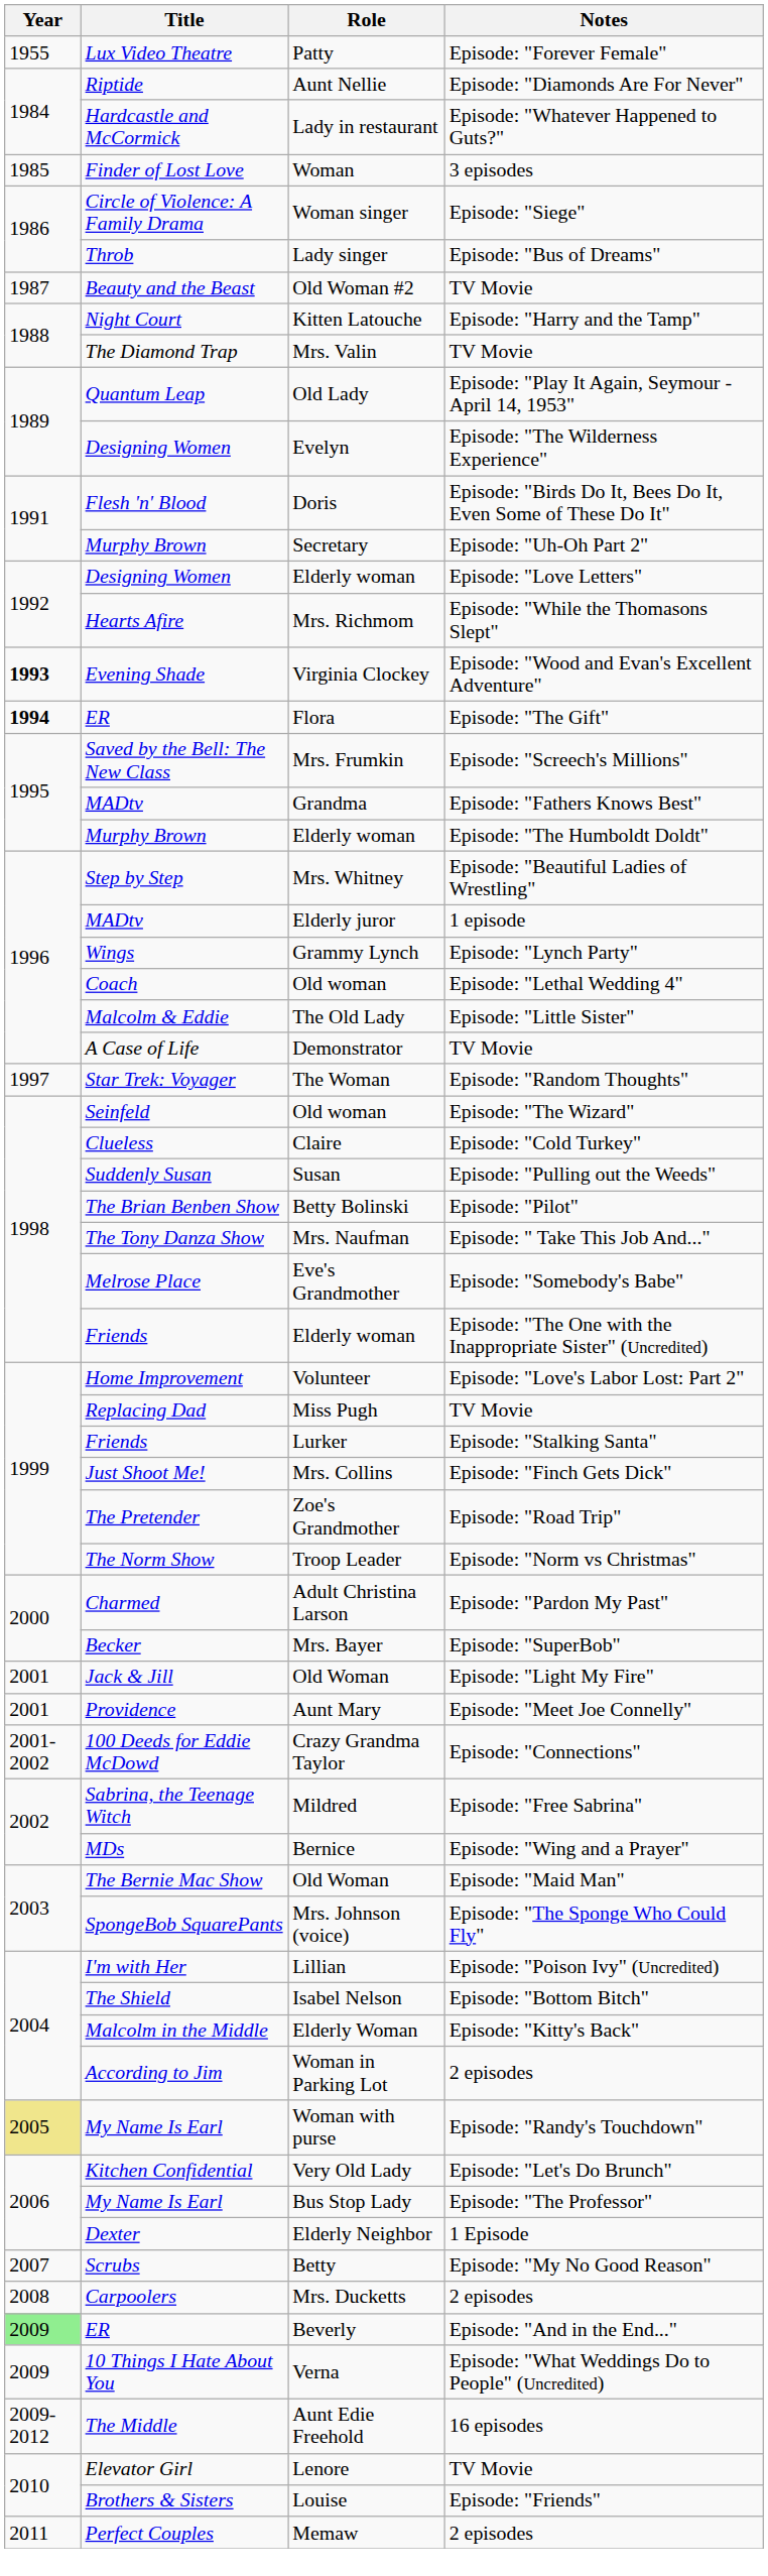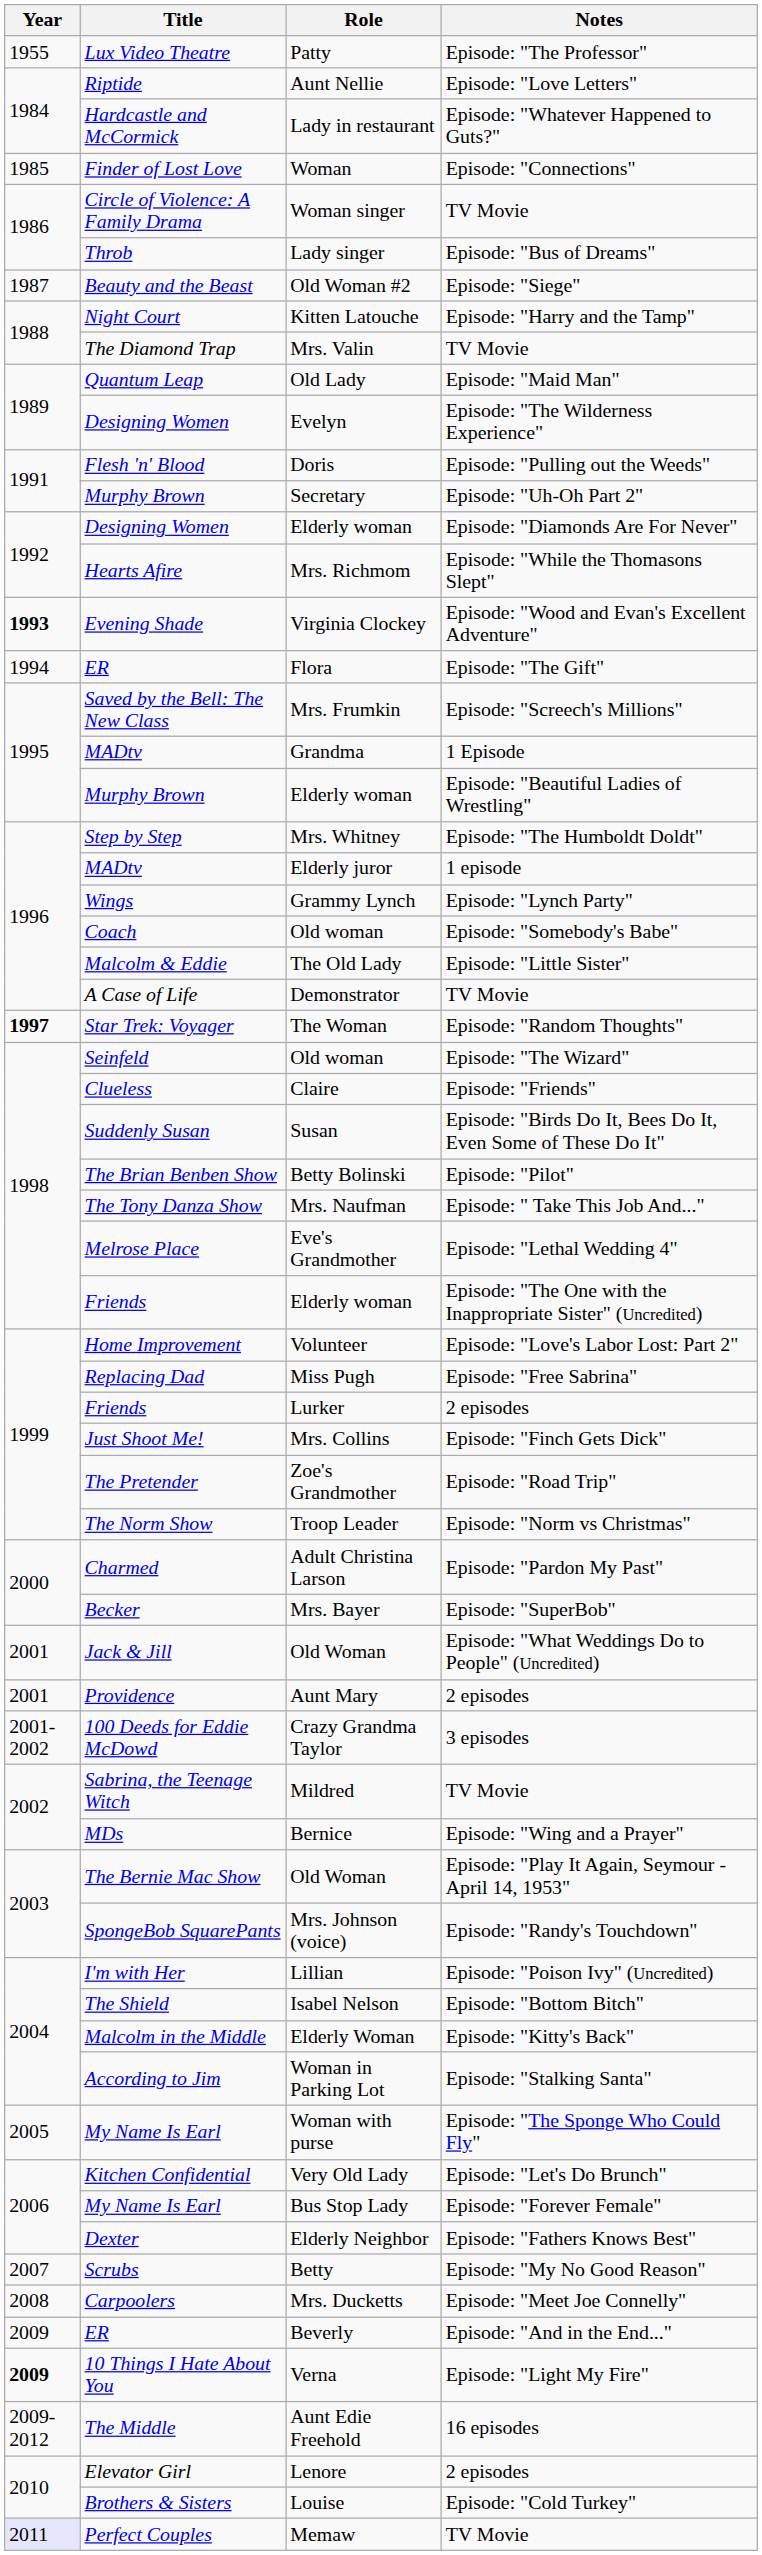 <table class="wikitable plainrowheaders sortable">
 <tr>
 <th>Year</th>
 <th>Title</th>
 <th>Role</th>
 <th>Notes</th>
 </tr>
 <tr>
 <td>1955</td>
 <td><em><a href='#'>Lux Video Theatre</a></em></td>
 <td>Patty</td>
-<td>Episode: "Forever Female"</td>
+<td>Episode: "The Professor"</td>
 </tr>
 <tr>
 <td rowspan="2">1984</td>
 <td><em><a href='#'>Riptide</a></em></td>
 <td>Aunt Nellie</td>
-<td>Episode: "Diamonds Are For Never"</td>
+<td>Episode: "Love Letters"</td>
 </tr>
 <tr>
 <td><em><a href='#'>Hardcastle and McCormick</a></em></td>
 <td>Lady in restaurant</td>
 <td>Episode: "Whatever Happened to Guts?"</td>
 </tr>
 <tr>
 <td>1985</td>
 <td><em><a href='#'>Finder of Lost Love</a></em></td>
 <td>Woman</td>
-<td>3 episodes</td>
+<td>Episode: "Connections"</td>
 </tr>
 <tr>
 <td rowspan="2">1986</td>
 <td><em><a href='#'>Circle of Violence: A Family Drama</a></em></td>
 <td>Woman singer</td>
-<td>Episode: "Siege"</td>
+<td>TV Movie</td>
 </tr>
 <tr>
 <td><em><a href='#'>Throb</a></em></td>
 <td>Lady singer</td>
 <td>Episode: "Bus of Dreams"</td>
 </tr>
 <tr>
 <td>1987</td>
 <td><em><a href='#'>Beauty and the Beast</a></em></td>
 <td>Old Woman #2</td>
-<td>TV Movie</td>
+<td>Episode: "Siege"</td>
 </tr>
 <tr>
 <td rowspan="2">1988</td>
 <td><em><a href='#'>Night Court</a></em></td>
 <td>Kitten Latouche</td>
 <td>Episode: "Harry and the Tamp"</td>
 </tr>
 <tr>
 <td><em>The Diamond Trap</em></td>
 <td>Mrs. Valin</td>
 <td>TV Movie</td>
 </tr>
 <tr>
 <td rowspan="2">1989</td>
 <td><em><a href='#'>Quantum Leap</a></em></td>
 <td>Old Lady</td>
-<td>Episode: "Play It Again, Seymour - April 14, 1953"</td>
+<td>Episode: "Maid Man"</td>
 </tr>
 <tr>
 <td><em><a href='#'>Designing Women</a></em></td>
 <td>Evelyn</td>
 <td>Episode: "The Wilderness Experience"</td>
 </tr>
 <tr>
 <td rowspan="2">1991</td>
 <td><em><a href='#'>Flesh 'n' Blood</a></em></td>
 <td>Doris</td>
-<td>Episode: "Birds Do It, Bees Do It, Even Some of These Do It"</td>
+<td>Episode: "Pulling out the Weeds"</td>
 </tr>
 <tr>
 <td><em><a href='#'>Murphy Brown</a></em></td>
 <td>Secretary</td>
 <td>Episode: "Uh-Oh Part 2"</td>
 </tr>
 <tr>
 <td rowspan="2">1992</td>
 <td><em><a href='#'>Designing Women</a></em></td>
 <td>Elderly woman</td>
-<td>Episode: "Love Letters"</td>
+<td>Episode: "Diamonds Are For Never"</td>
 </tr>
 <tr>
 <td><em><a href='#'>Hearts Afire</a></em></td>
 <td>Mrs. Richmom</td>
 <td>Episode: "While the Thomasons Slept"</td>
 </tr>
 <tr>
 <td><strong>1993</strong></td>
 <td><em><a href='#'>Evening Shade</a></em></td>
 <td>Virginia Clockey</td>
 <td>Episode: "Wood and Evan's Excellent Adventure"</td>
 </tr>
 <tr>
-<td><strong>1994</strong></td>
+<td>1994</td>
 <td><em><a href='#'>ER</a></em></td>
 <td>Flora</td>
 <td>Episode: "The Gift"</td>
 </tr>
 <tr>
 <td rowspan="3">1995</td>
 <td><em><a href='#'>Saved by the Bell: The New Class</a></em></td>
 <td>Mrs. Frumkin</td>
 <td>Episode: "Screech's Millions"</td>
 </tr>
 <tr>
 <td><em><a href='#'>MADtv</a></em></td>
 <td>Grandma</td>
-<td>Episode: "Fathers Knows Best"</td>
+<td>1 Episode</td>
 </tr>
 <tr>
 <td><em><a href='#'>Murphy Brown</a></em></td>
 <td>Elderly woman</td>
-<td>Episode: "The Humboldt Doldt"</td>
+<td>Episode: "Beautiful Ladies of Wrestling"</td>
 </tr>
 <tr>
 <td rowspan="6">1996</td>
 <td><em><a href='#'>Step by Step</a></em></td>
 <td>Mrs. Whitney</td>
-<td>Episode: "Beautiful Ladies of Wrestling"</td>
+<td>Episode: "The Humboldt Doldt"</td>
 </tr>
 <tr>
 <td><em><a href='#'>MADtv</a></em></td>
 <td>Elderly juror</td>
 <td>1 episode</td>
 </tr>
 <tr>
 <td><em><a href='#'>Wings</a></em></td>
 <td>Grammy Lynch</td>
 <td>Episode: "Lynch Party"</td>
 </tr>
 <tr>
 <td><em><a href='#'>Coach</a></em></td>
 <td>Old woman</td>
-<td>Episode: "Lethal Wedding 4"</td>
+<td>Episode: "Somebody's Babe"</td>
 </tr>
 <tr>
 <td><em><a href='#'>Malcolm & Eddie</a></em></td>
 <td>The Old Lady</td>
 <td>Episode: "Little Sister"</td>
 </tr>
 <tr>
 <td><em>A Case of Life</em></td>
 <td>Demonstrator</td>
 <td>TV Movie</td>
 </tr>
 <tr>
-<td>1997</td>
+<td><strong>1997</strong></td>
 <td><em><a href='#'>Star Trek: Voyager</a></em></td>
 <td>The Woman</td>
 <td>Episode: "Random Thoughts"</td>
 </tr>
 <tr>
 <td rowspan="7">1998</td>
 <td><em><a href='#'>Seinfeld</a></em></td>
 <td>Old woman</td>
 <td>Episode: "The Wizard"</td>
 </tr>
 <tr>
 <td><em><a href='#'>Clueless</a></em></td>
 <td>Claire</td>
-<td>Episode: "Cold Turkey"</td>
+<td>Episode: "Friends"</td>
 </tr>
 <tr>
 <td><em><a href='#'>Suddenly Susan</a></em></td>
 <td>Susan</td>
-<td>Episode: "Pulling out the Weeds"</td>
+<td>Episode: "Birds Do It, Bees Do It, Even Some of These Do It"</td>
 </tr>
 <tr>
 <td><em><a href='#'>The Brian Benben Show</a></em></td>
 <td>Betty Bolinski</td>
 <td>Episode: "Pilot"</td>
 </tr>
 <tr>
 <td><em><a href='#'>The Tony Danza Show</a></em></td>
 <td>Mrs. Naufman</td>
 <td>Episode: " Take This Job And..."</td>
 </tr>
 <tr>
 <td><em><a href='#'>Melrose Place</a></em></td>
 <td>Eve's Grandmother</td>
-<td>Episode: "Somebody's Babe"</td>
+<td>Episode: "Lethal Wedding 4"</td>
 </tr>
 <tr>
 <td><em><a href='#'>Friends</a></em></td>
 <td>Elderly woman</td>
 <td>Episode: "The One with the Inappropriate Sister" (<small>Uncredited</small>)</td>
 </tr>
 <tr>
 <td rowspan="6">1999</td>
 <td><em><a href='#'>Home Improvement</a></em></td>
 <td>Volunteer</td>
 <td>Episode: "Love's Labor Lost: Part 2"</td>
 </tr>
 <tr>
 <td><em><a href='#'>Replacing Dad</a></em></td>
 <td>Miss Pugh</td>
-<td>TV Movie</td>
+<td>Episode: "Free Sabrina"</td>
 </tr>
 <tr>
 <td><em><a href='#'>Friends</a></em></td>
 <td>Lurker</td>
-<td>Episode: "Stalking Santa"</td>
+<td>2 episodes</td>
 </tr>
 <tr>
 <td><em><a href='#'>Just Shoot Me!</a></em></td>
 <td>Mrs. Collins</td>
 <td>Episode: "Finch Gets Dick"</td>
 </tr>
 <tr>
 <td><em><a href='#'>The Pretender</a></em></td>
 <td>Zoe's Grandmother</td>
 <td>Episode: "Road Trip"</td>
 </tr>
 <tr>
 <td><em><a href='#'>The Norm Show</a></em></td>
 <td>Troop Leader</td>
 <td>Episode: "Norm vs Christmas"</td>
 </tr>
 <tr>
 <td rowspan="2">2000</td>
 <td><em><a href='#'>Charmed</a></em></td>
 <td>Adult Christina Larson</td>
 <td>Episode: "Pardon My Past"</td>
 </tr>
 <tr>
 <td><em><a href='#'>Becker</a></em></td>
 <td>Mrs. Bayer</td>
 <td>Episode: "SuperBob"</td>
 </tr>
 <tr>
 <td>2001</td>
 <td><em><a href='#'>Jack & Jill</a></em></td>
 <td>Old Woman</td>
-<td>Episode: "Light My Fire"</td>
+<td>Episode: "What Weddings Do to People" (<small>Uncredited</small>)</td>
 </tr>
 <tr>
 <td>2001</td>
 <td><em><a href='#'>Providence</a></em></td>
 <td>Aunt Mary</td>
-<td>Episode: "Meet Joe Connelly"</td>
+<td>2 episodes</td>
 </tr>
 <tr>
 <td>2001-2002</td>
 <td><em><a href='#'>100 Deeds for Eddie McDowd</a></em></td>
 <td>Crazy Grandma Taylor</td>
-<td>Episode: "Connections"</td>
+<td>3 episodes</td>
 </tr>
 <tr>
 <td rowspan="2">2002</td>
 <td><em><a href='#'>Sabrina, the Teenage Witch</a></em></td>
 <td>Mildred</td>
-<td>Episode: "Free Sabrina"</td>
+<td>TV Movie</td>
 </tr>
 <tr>
 <td><em><a href='#'>MDs</a></em></td>
 <td>Bernice</td>
 <td>Episode: "Wing and a Prayer"</td>
 </tr>
 <tr>
 <td rowspan="2">2003</td>
 <td><em><a href='#'>The Bernie Mac Show</a></em></td>
 <td>Old Woman</td>
-<td>Episode: "Maid Man"</td>
+<td>Episode: "Play It Again, Seymour - April 14, 1953"</td>
 </tr>
 <tr>
 <td><em><a href='#'>SpongeBob SquarePants</a></em></td>
 <td>Mrs. Johnson (voice)</td>
-<td>Episode: "<a href='#'>The Sponge Who Could Fly</a>"</td>
+<td>Episode: "Randy's Touchdown"</td>
 </tr>
 <tr>
 <td rowspan="4">2004</td>
 <td><em><a href='#'>I'm with Her</a></em></td>
 <td>Lillian</td>
 <td>Episode: "Poison Ivy" (<small>Uncredited</small>)</td>
 </tr>
 <tr>
 <td><em><a href='#'>The Shield</a></em></td>
 <td>Isabel Nelson</td>
 <td>Episode: "Bottom Bitch"</td>
 </tr>
 <tr>
 <td><em><a href='#'>Malcolm in the Middle</a></em></td>
 <td>Elderly Woman</td>
 <td>Episode: "Kitty's Back"</td>
 </tr>
 <tr>
 <td><em><a href='#'>According to Jim</a></em></td>
 <td>Woman in Parking Lot</td>
-<td>2 episodes</td>
+<td>Episode: "Stalking Santa"</td>
 </tr>
 <tr>
-<td style="background: khaki;">2005</td>
+<td>2005</td>
 <td><em><a href='#'>My Name Is Earl</a></em></td>
 <td>Woman with purse</td>
-<td>Episode: "Randy's Touchdown"</td>
+<td>Episode: "<a href='#'>The Sponge Who Could Fly</a>"</td>
 </tr>
 <tr>
 <td rowspan="3">2006</td>
 <td><em><a href='#'>Kitchen Confidential</a></em></td>
 <td>Very Old Lady</td>
 <td>Episode: "Let's Do Brunch"</td>
 </tr>
 <tr>
 <td><em><a href='#'>My Name Is Earl</a></em></td>
 <td>Bus Stop Lady</td>
-<td>Episode: "The Professor"</td>
+<td>Episode: "Forever Female"</td>
 </tr>
 <tr>
 <td><em><a href='#'>Dexter</a></em></td>
 <td>Elderly Neighbor</td>
-<td>1 Episode</td>
+<td>Episode: "Fathers Knows Best"</td>
 </tr>
 <tr>
 <td>2007</td>
 <td><em><a href='#'>Scrubs</a></em></td>
 <td>Betty</td>
 <td>Episode: "My No Good Reason"</td>
 </tr>
 <tr>
 <td>2008</td>
 <td><em><a href='#'>Carpoolers</a></em></td>
 <td>Mrs. Ducketts</td>
-<td>2 episodes</td>
+<td>Episode: "Meet Joe Connelly"</td>
 </tr>
 <tr>
-<td style="background: lightgreen;">2009</td>
+<td>2009</td>
 <td><em><a href='#'>ER</a></em></td>
 <td>Beverly</td>
 <td>Episode: "And in the End..."</td>
 </tr>
 <tr>
-<td>2009</td>
+<td><strong>2009</strong></td>
 <td><em><a href='#'>10 Things I Hate About You</a></em></td>
 <td>Verna</td>
-<td>Episode: "What Weddings Do to People" (<small>Uncredited</small>)</td>
+<td>Episode: "Light My Fire"</td>
 </tr>
 <tr>
 <td>2009-2012</td>
 <td><em><a href='#'>The Middle</a></em></td>
 <td>Aunt Edie Freehold</td>
 <td>16 episodes</td>
 </tr>
 <tr>
 <td rowspan="2">2010</td>
 <td><em>Elevator Girl</em></td>
 <td>Lenore</td>
-<td>TV Movie</td>
+<td>2 episodes</td>
 </tr>
 <tr>
 <td><em><a href='#'>Brothers & Sisters</a></em></td>
 <td>Louise</td>
-<td>Episode: "Friends"</td>
+<td>Episode: "Cold Turkey"</td>
 </tr>
 <tr>
-<td>2011</td>
+<td style="background: lavender;">2011</td>
 <td><em><a href='#'>Perfect Couples</a></em></td>
 <td>Memaw</td>
-<td>2 episodes</td>
+<td>TV Movie</td>
 </tr>
 </table>
